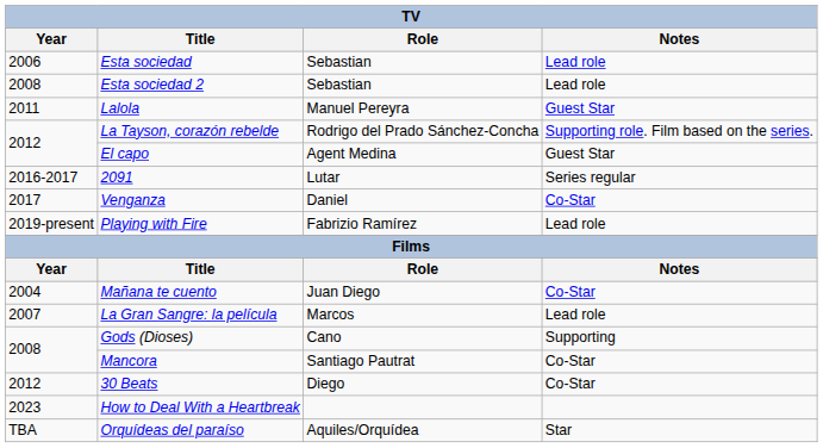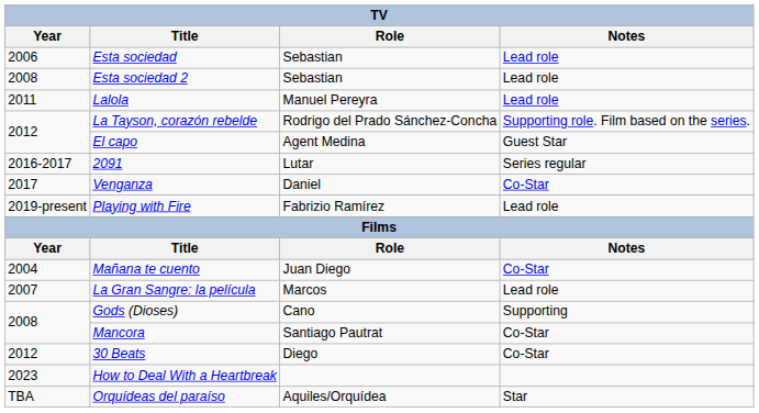 <table class="wikitable">
 <tr style="background:#ccc; text-align:center;">
 <th colspan="4" style="background: LightSteelBlue;">TV</th>
 </tr>
 <tr style="background:#ccc; text-align:center;">
 <th>Year</th>
 <th>Title</th>
 <th>Role</th>
 <th>Notes</th>
 </tr>
 <tr>
 <td>2006</td>
 <td><em><a href='#'>Esta sociedad</a></em></td>
 <td>Sebastian</td>
 <td><a href='#'>Lead role</a></td>
 </tr>
 <tr>
 <td>2008</td>
 <td><em><a href='#'>Esta sociedad 2</a></em></td>
 <td>Sebastian</td>
 <td>Lead role</td>
 </tr>
 <tr>
 <td>2011</td>
 <td><em><a href='#'>Lalola</a></em></td>
 <td>Manuel Pereyra</td>
-<td><a href='#'>Guest Star</a></td>
+<td><a href='#'>Lead role</a></td>
 </tr>
 <tr>
 <td rowspan=2>2012</td>
 <td><em><a href='#'>La Tayson, corazón rebelde</a></em></td>
 <td>Rodrigo del Prado Sánchez-Concha</td>
 <td><a href='#'>Supporting role</a>. Film based on the <a href='#'>series</a>.</td>
 </tr>
 <tr>
 <td><em><a href='#'>El capo</a></em></td>
 <td>Agent Medina</td>
 <td>Guest Star</td>
 </tr>
 <tr>
 <td>2016-2017</td>
 <td><em><a href='#'>2091</a></em></td>
 <td>Lutar</td>
 <td>Series regular</td>
 </tr>
 <tr>
 <td>2017</td>
 <td><em><a href='#'>Venganza</a></em></td>
 <td>Daniel</td>
 <td><a href='#'>Co-Star</a></td>
 </tr>
 <tr>
 <td>2019-present</td>
 <td><em><a href='#'>Playing with Fire</a></em></td>
 <td>Fabrizio Ramírez</td>
 <td>Lead role</td>
 </tr>
 <tr style="background:#ccc; text-align:center;">
 <th colspan="4" style="background: LightSteelBlue;">Films</th>
 </tr>
 <tr style="background:#ccc; text-align:center;">
 <th>Year</th>
 <th>Title</th>
 <th>Role</th>
 <th>Notes</th>
 </tr>
 <tr>
 <td>2004</td>
 <td><em><a href='#'>Mañana te cuento</a></em></td>
 <td>Juan Diego</td>
 <td><a href='#'>Co-Star</a></td>
 </tr>
 <tr>
 <td>2007</td>
 <td><em><a href='#'>La Gran Sangre: la película</a></em></td>
 <td>Marcos</td>
 <td>Lead role</td>
 </tr>
 <tr>
 <td rowspan=2>2008</td>
 <td><em><a href='#'>Gods</a> (Dioses)</em></td>
 <td>Cano</td>
 <td>Supporting</td>
 </tr>
 <tr>
 <td><em><a href='#'>Mancora</a></em></td>
 <td>Santiago Pautrat</td>
 <td>Co-Star</td>
 </tr>
 <tr>
 <td>2012</td>
 <td><em><a href='#'>30 Beats</a></em></td>
 <td>Diego</td>
 <td>Co-Star</td>
 </tr>
 <tr>
 <td>2023</td>
 <td><em><a href='#'>How to Deal With a Heartbreak</a></em></td>
 <td></td>
 <td></td>
 </tr>
 <tr>
 <td>TBA</td>
 <td><em><a href='#'>Orquídeas del paraíso</a></em></td>
 <td>Aquiles/Orquídea</td>
 <td>Star</td>
 </tr>
 </table>
